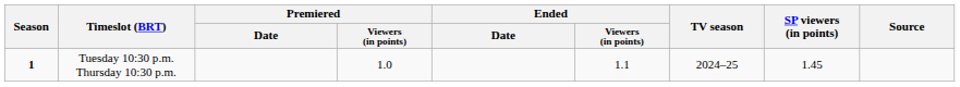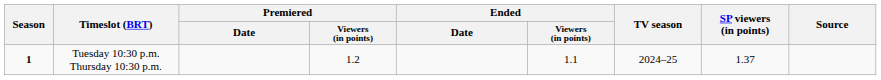 <table class="wikitable" style="text-align:center; width:100%;">
 <tr>
 <th rowspan=2>Season</th>
 <th rowspan=2>Timeslot (<a href='#'>BRT</a>)</th>
 <th colspan=2 width="25%">Premiered</th>
 <th colspan=2 width="25%">Ended</th>
 <th rowspan=2 width="10%">TV season</th>
 <th rowspan=2 width="10%"><a href='#'>SP</a> viewers<br>(in points)</th>
 <th rowspan=2 width="10%">Source</th>
 </tr>
 <tr>
 <th>Date</th>
 <th span style="width:10%; font-size:smaller; font-weight:bold; line-height:100%;">Viewers<br>(in points)</th>
 <th>Date</th>
 <th span style="width:10%; font-size:smaller; font-weight:bold; line-height:100%;">Viewers<br>(in points)</th>
 </tr>
 <tr>
 <td><strong>1</strong></td>
 <td>Tuesday 10:30 p.m.<br>Thursday 10:30 p.m.</td>
 <td></td>
-<td>1.0</td>
+<td>1.2</td>
 <td></td>
 <td>1.1</td>
 <td>2024–25</td>
-<td>1.45</td>
+<td>1.37</td>
 <td><br></td>
 </tr>
 </table>
